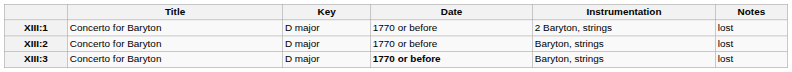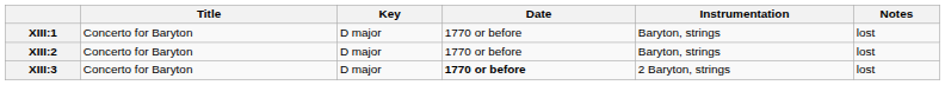 <table class="wikitable sortable" style="text-align: left" width=100%>
 <tr>
 <th scope="col"><a href='#'></a></th>
 <th scope="col">Title</th>
 <th scope="col">Key</th>
 <th scope="col">Date</th>
 <th scope="col">Instrumentation</th>
 <th scope="col">Notes</th>
 </tr>
 <tr>
 <th scope="row">XIII:1</th>
 <td>Concerto for Baryton</td>
 <td>D major</td>
 <td>1770 or before</td>
-<td>2 Baryton, strings</td>
+<td>Baryton, strings</td>
 <td>lost</td>
 </tr>
 <tr>
 <th scope="row">XIII:2</th>
 <td>Concerto for Baryton</td>
 <td>D major</td>
 <td>1770 or before</td>
 <td>Baryton, strings</td>
 <td>lost</td>
 </tr>
 <tr>
 <th scope="row">XIII:3</th>
 <td>Concerto for Baryton</td>
 <td>D major</td>
 <td><strong>1770 or before</strong></td>
-<td>Baryton, strings</td>
+<td>2 Baryton, strings</td>
 <td>lost</td>
 </tr>
 </table>
